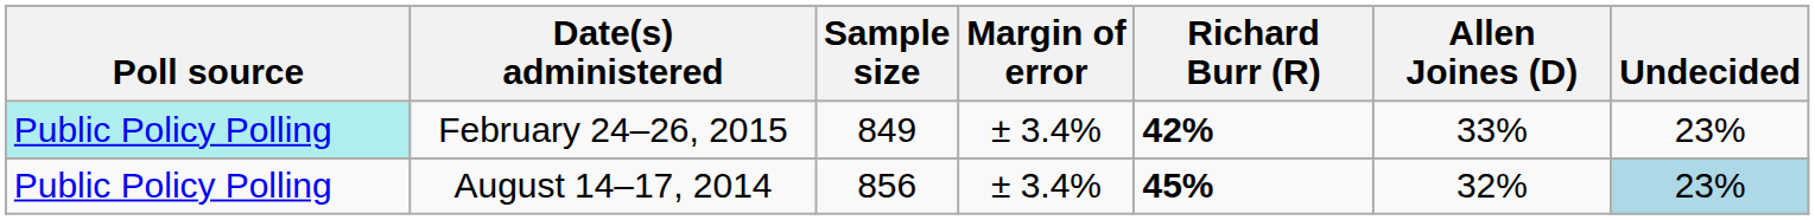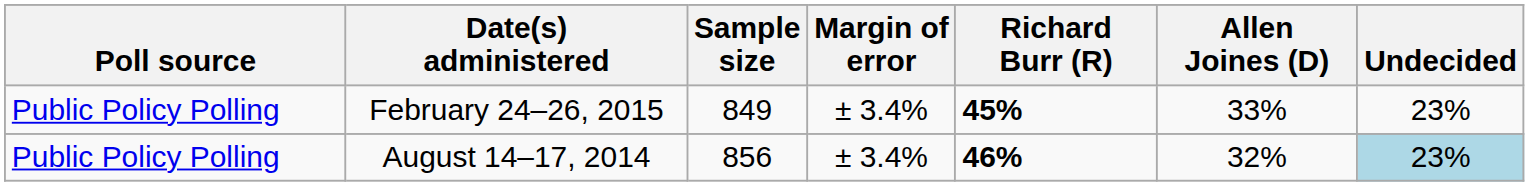 <table class="wikitable">
 <tr valign= bottom>
 <th style="width:175px;">Poll source</th>
 <th style="width:175px;">Date(s)<br>administered</th>
 <th class=small>Sample<br>size</th>
 <th class=small>Margin of<br>error</th>
 <th style="width:100px;">Richard<br>Burr (R)</th>
 <th style="width:100px;">Allen<br>Joines (D)</th>
 <th>Undecided</th>
 </tr>
 <tr>
-<td style="background: paleturquoise;"><a href='#'>Public Policy Polling</a></td>
+<td><a href='#'>Public Policy Polling</a></td>
 <td align=center>February 24–26, 2015</td>
 <td align=center>849</td>
 <td align=center>± 3.4%</td>
-<td><strong>42%</strong></td>
+<td><strong>45%</strong></td>
 <td align=center>33%</td>
 <td align=center>23%</td>
 </tr>
 <tr>
 <td><a href='#'>Public Policy Polling</a></td>
 <td align=center>August 14–17, 2014</td>
 <td align=center>856</td>
 <td align=center>± 3.4%</td>
-<td><strong>45%</strong></td>
+<td><strong>46%</strong></td>
 <td align=center>32%</td>
 <td align=center style="background: lightblue;">23%</td>
 </tr>
 </table>
